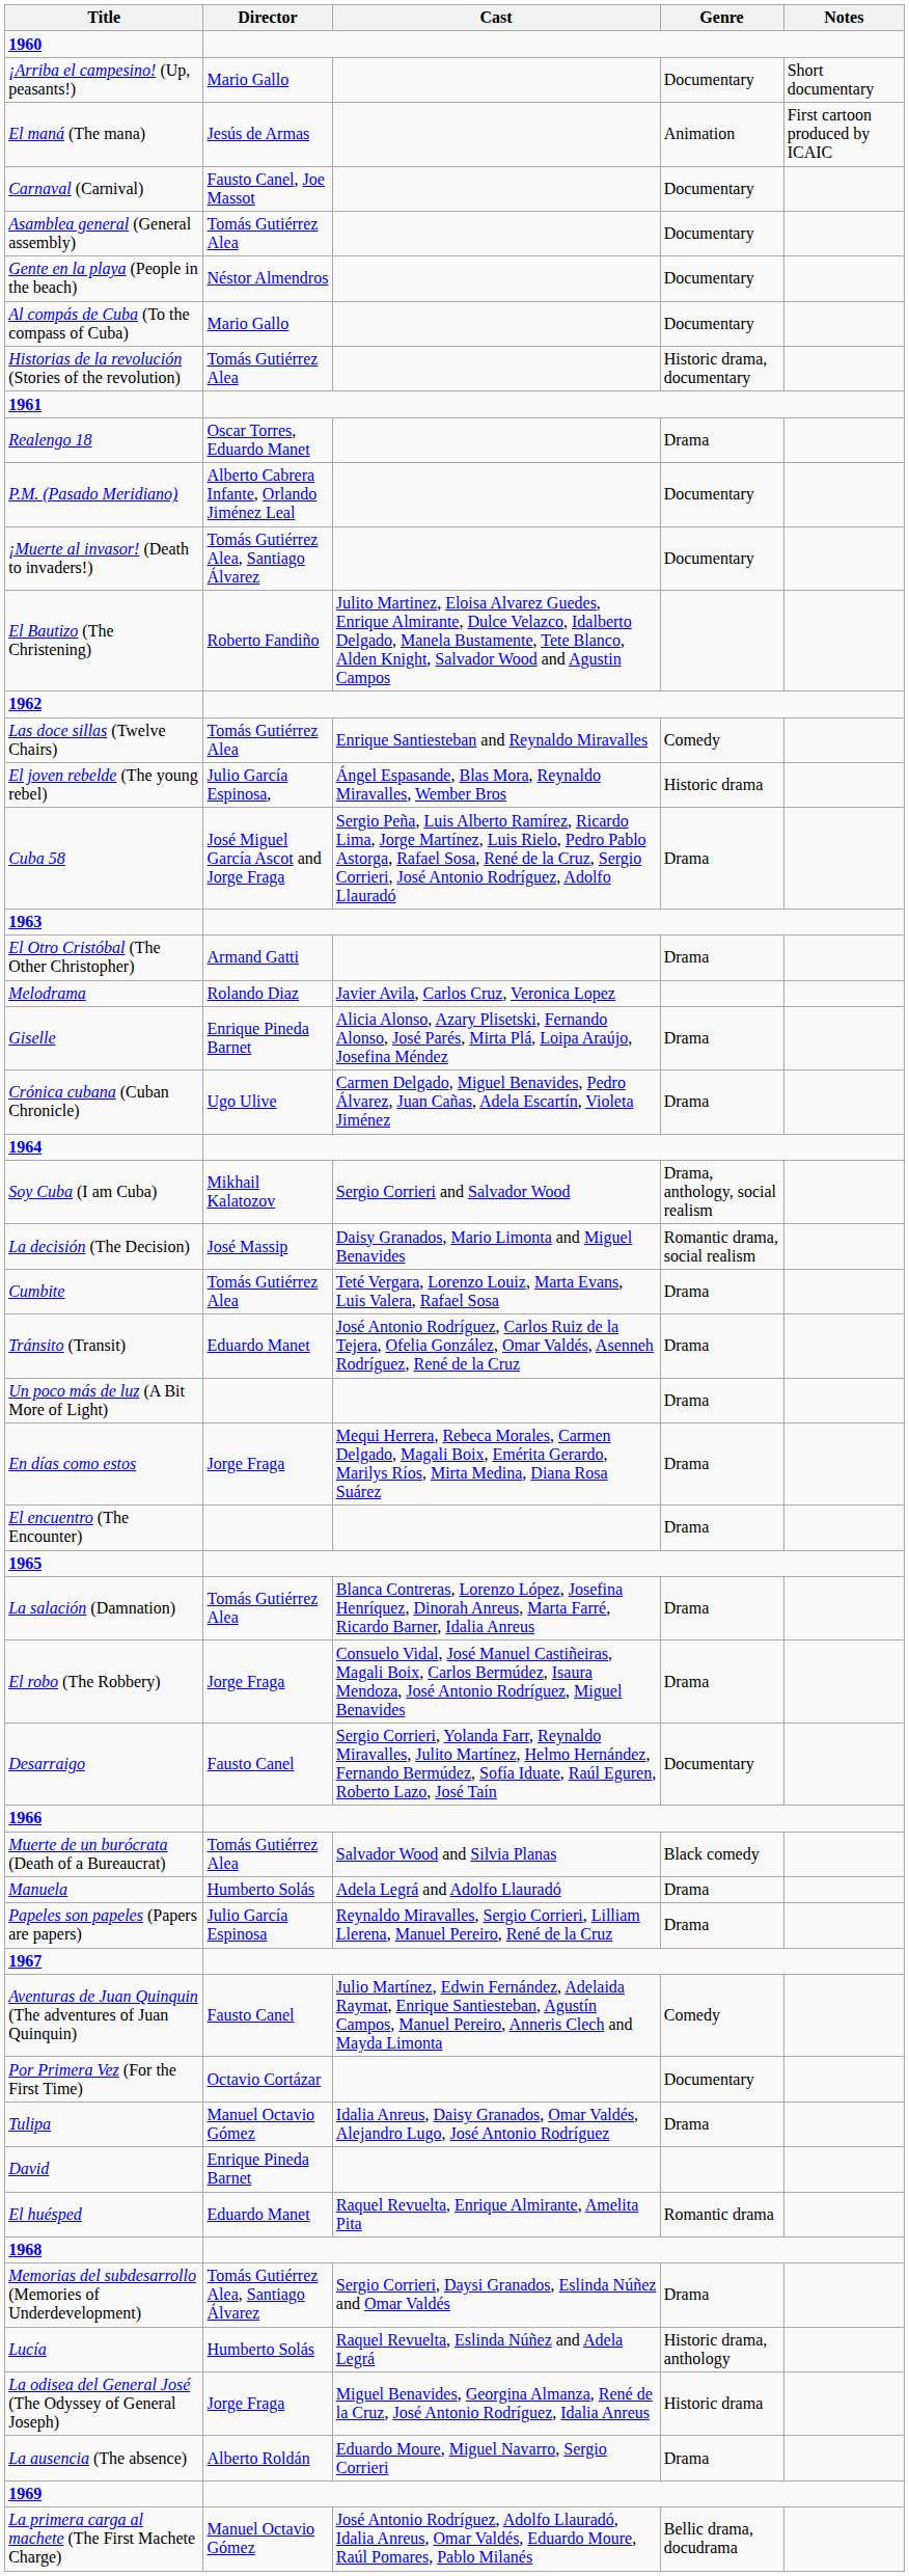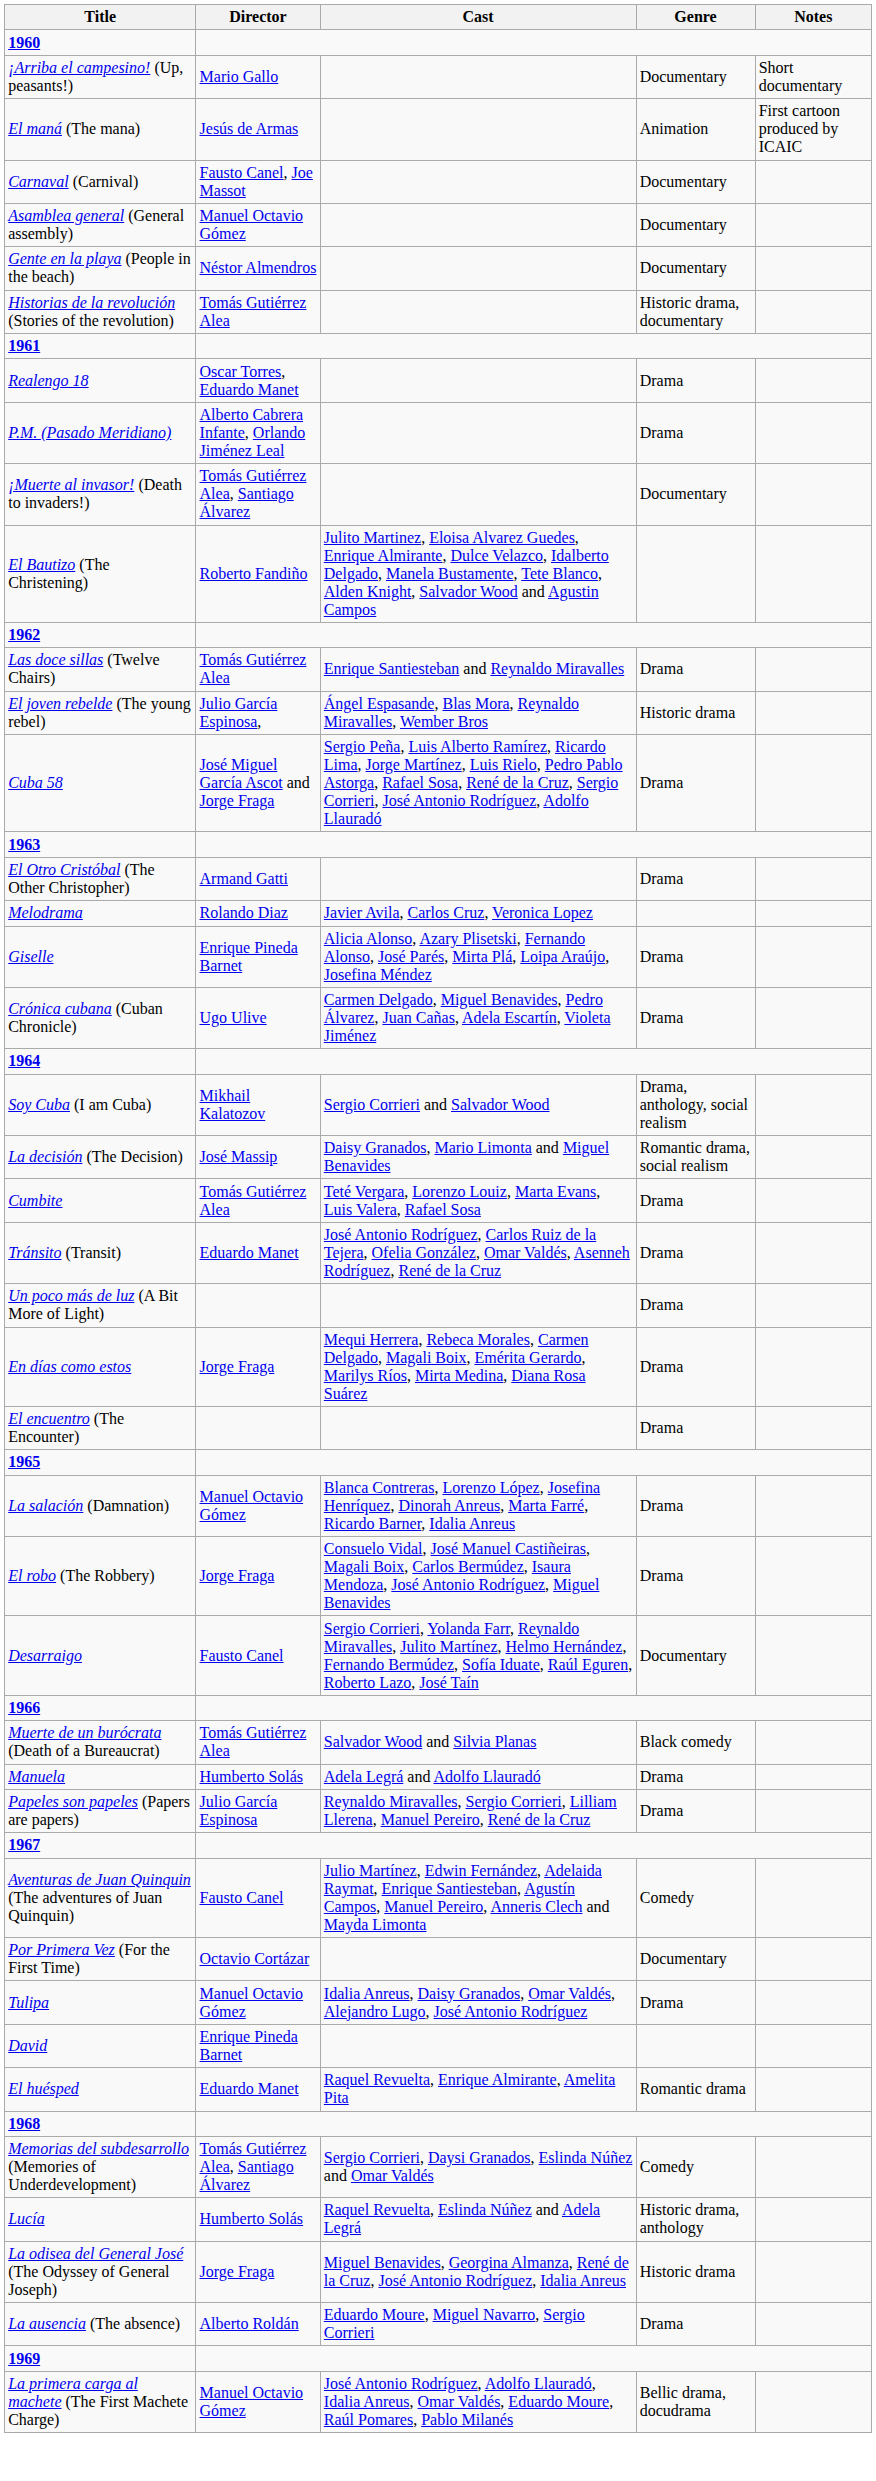 <table class="wikitable">
 <tr>
 <th>Title</th>
 <th>Director</th>
 <th>Cast</th>
 <th>Genre</th>
 <th>Notes</th>
 </tr>
 <tr>
 <td><strong><a href='#'>1960</a></strong></td>
 </tr>
 <tr>
 <td><em><a href='#'>¡Arriba el campesino!</a></em> (Up, peasants!)</td>
 <td><a href='#'>Mario Gallo</a></td>
 <td></td>
 <td>Documentary</td>
 <td>Short documentary</td>
 </tr>
 <tr>
 <td><em><a href='#'>El maná</a></em> (The mana)</td>
 <td><a href='#'>Jesús de Armas</a></td>
 <td></td>
 <td>Animation</td>
 <td>First cartoon produced by ICAIC</td>
 </tr>
 <tr>
 <td><em><a href='#'>Carnaval</a></em> (Carnival)</td>
 <td><a href='#'>Fausto Canel</a>, <a href='#'>Joe Massot</a></td>
 <td></td>
 <td>Documentary</td>
 <td></td>
 </tr>
 <tr>
 <td><em><a href='#'>Asamblea general</a></em> (General assembly)</td>
-<td><a href='#'>Tomás Gutiérrez Alea</a></td>
+<td><a href='#'>Manuel Octavio Gómez</a></td>
 <td></td>
 <td>Documentary</td>
 <td></td>
 </tr>
 <tr>
 <td><em><a href='#'>Gente en la playa</a></em> (People in the beach)</td>
 <td><a href='#'>Néstor Almendros</a></td>
-<td></td>
-<td>Documentary</td>
-<td></td>
-</tr>
-<tr>
-<td><em><a href='#'>Al compás de Cuba</a></em> (To the compass of Cuba)</td>
-<td><a href='#'>Mario Gallo</a></td>
 <td></td>
 <td>Documentary</td>
 <td></td>
 </tr>
 <tr>
 <td><em><a href='#'>Historias de la revolución</a></em> (Stories of the revolution)</td>
 <td><a href='#'>Tomás Gutiérrez Alea</a></td>
 <td></td>
 <td>Historic drama, documentary</td>
 <td></td>
 </tr>
 <tr>
 <td><strong><a href='#'>1961</a></strong></td>
 </tr>
 <tr>
 <td><em><a href='#'>Realengo 18</a></em></td>
 <td><a href='#'>Oscar Torres</a>, <a href='#'>Eduardo Manet</a></td>
 <td></td>
 <td>Drama</td>
 <td></td>
 </tr>
 <tr>
 <td><em><a href='#'>P.M. (Pasado Meridiano)</a></em></td>
 <td><a href='#'>Alberto Cabrera Infante</a>, <a href='#'>Orlando Jiménez Leal</a></td>
 <td></td>
-<td>Documentary</td>
+<td>Drama</td>
 <td></td>
 </tr>
 <tr>
 <td><em><a href='#'>¡Muerte al invasor!</a></em> (Death to invaders!)</td>
 <td><a href='#'>Tomás Gutiérrez Alea</a>, <a href='#'>Santiago Álvarez</a></td>
 <td></td>
 <td>Documentary</td>
 <td></td>
 </tr>
 <tr>
 <td><em><a href='#'>El Bautizo</a></em> (The Christening)</td>
 <td><a href='#'>Roberto Fandiño</a></td>
 <td><a href='#'>Julito Martinez</a>, <a href='#'>Eloisa Alvarez Guedes</a>, <a href='#'>Enrique Almirante</a>, <a href='#'>Dulce Velazco</a>, <a href='#'>Idalberto Delgado</a>, <a href='#'>Manela Bustamente</a>, <a href='#'>Tete Blanco</a>, <a href='#'>Alden Knight</a>, <a href='#'>Salvador Wood</a> and <a href='#'>Agustin Campos</a></td>
 <td></td>
 <td></td>
 </tr>
 <tr>
 <td><strong><a href='#'>1962</a></strong></td>
 </tr>
 <tr>
 <td><em><a href='#'>Las doce sillas</a></em> (Twelve Chairs)</td>
 <td><a href='#'>Tomás Gutiérrez Alea</a></td>
 <td><a href='#'>Enrique Santiesteban</a> and <a href='#'>Reynaldo Miravalles</a></td>
-<td>Comedy</td>
+<td>Drama</td>
 <td></td>
 </tr>
 <tr>
 <td><em><a href='#'>El joven rebelde</a></em> (The young rebel)</td>
 <td><a href='#'>Julio García Espinosa</a>,</td>
 <td><a href='#'>Ángel Espasande</a>, <a href='#'>Blas Mora</a>, <a href='#'>Reynaldo Miravalles</a>, <a href='#'>Wember Bros</a></td>
 <td>Historic drama</td>
 <td></td>
 </tr>
 <tr>
 <td><em><a href='#'>Cuba 58</a></em></td>
 <td><a href='#'>José Miguel García Ascot</a> and <a href='#'>Jorge Fraga</a></td>
 <td><a href='#'>Sergio Peña</a>, <a href='#'>Luis Alberto Ramírez</a>, <a href='#'>Ricardo Lima</a>, <a href='#'>Jorge Martínez</a>, <a href='#'>Luis Rielo</a>, <a href='#'>Pedro Pablo Astorga</a>, <a href='#'>Rafael Sosa</a>, <a href='#'>René de la Cruz</a>, <a href='#'>Sergio Corrieri</a>, <a href='#'>José Antonio Rodríguez</a>, <a href='#'>Adolfo Llauradó</a></td>
 <td>Drama</td>
 <td></td>
 </tr>
 <tr>
 <td><strong><a href='#'>1963</a></strong></td>
 </tr>
 <tr>
 <td><em><a href='#'>El Otro Cristóbal</a></em> (The Other Christopher)</td>
 <td><a href='#'>Armand Gatti</a></td>
 <td></td>
 <td>Drama</td>
 <td></td>
 </tr>
 <tr>
 <td><em><a href='#'>Melodrama</a></em></td>
 <td><a href='#'>Rolando Diaz</a></td>
 <td><a href='#'>Javier Avila</a>, <a href='#'>Carlos Cruz</a>, <a href='#'>Veronica Lopez</a></td>
 <td></td>
 <td></td>
 </tr>
 <tr>
 <td><em><a href='#'>Giselle</a></em></td>
 <td><a href='#'>Enrique Pineda Barnet</a></td>
 <td><a href='#'>Alicia Alonso</a>, <a href='#'>Azary Plisetski</a>, <a href='#'>Fernando Alonso</a>, <a href='#'>José Parés</a>, <a href='#'>Mirta Plá</a>, <a href='#'>Loipa Araújo</a>, <a href='#'>Josefina Méndez</a></td>
 <td>Drama</td>
 <td></td>
 </tr>
 <tr>
 <td><em><a href='#'>Crónica cubana</a></em> (Cuban Chronicle)</td>
 <td><a href='#'>Ugo Ulive</a></td>
 <td><a href='#'>Carmen Delgado</a>, <a href='#'>Miguel Benavides</a>, <a href='#'>Pedro Álvarez</a>, <a href='#'>Juan Cañas</a>, <a href='#'>Adela Escartín</a>, <a href='#'>Violeta Jiménez</a></td>
 <td>Drama</td>
 <td></td>
 </tr>
 <tr>
 <td><strong><a href='#'>1964</a></strong></td>
 </tr>
 <tr>
 <td><em><a href='#'>Soy Cuba</a></em> (I am Cuba)</td>
 <td><a href='#'>Mikhail Kalatozov</a></td>
 <td><a href='#'>Sergio Corrieri</a> and <a href='#'>Salvador Wood</a></td>
 <td>Drama, anthology, social realism</td>
 <td></td>
 </tr>
 <tr>
 <td><em><a href='#'>La decisión</a></em> (The Decision)</td>
 <td><a href='#'>José Massip</a></td>
 <td><a href='#'>Daisy Granados</a>, <a href='#'>Mario Limonta</a> and <a href='#'>Miguel Benavides</a></td>
 <td>Romantic drama, social realism</td>
 <td></td>
 </tr>
 <tr>
 <td><em><a href='#'>Cumbite</a></em></td>
 <td><a href='#'>Tomás Gutiérrez Alea</a></td>
 <td><a href='#'>Teté Vergara</a>, <a href='#'>Lorenzo Louiz</a>, <a href='#'>Marta Evans</a>, <a href='#'>Luis Valera</a>, <a href='#'>Rafael Sosa</a></td>
 <td>Drama</td>
 <td></td>
 </tr>
 <tr>
 <td><em><a href='#'>Tránsito</a></em> (Transit)</td>
 <td><a href='#'>Eduardo Manet</a></td>
 <td><a href='#'>José Antonio Rodríguez</a>, <a href='#'>Carlos Ruiz de la Tejera</a>, <a href='#'>Ofelia González</a>, <a href='#'>Omar Valdés</a>, <a href='#'>Asenneh Rodríguez</a>, <a href='#'>René de la Cruz</a></td>
 <td>Drama</td>
 <td></td>
 </tr>
 <tr>
 <td><em><a href='#'>Un poco más de luz</a></em> (A Bit More of Light)</td>
 <td></td>
 <td></td>
 <td>Drama</td>
 <td></td>
 </tr>
 <tr>
 <td><em><a href='#'>En días como estos</a></em></td>
 <td><a href='#'>Jorge Fraga</a></td>
 <td><a href='#'>Mequi Herrera</a>, <a href='#'>Rebeca Morales</a>, <a href='#'>Carmen Delgado</a>, <a href='#'>Magali Boix</a>, <a href='#'>Emérita Gerardo</a>, <a href='#'>Marilys Ríos</a>, <a href='#'>Mirta Medina</a>, <a href='#'>Diana Rosa Suárez</a></td>
 <td>Drama</td>
 <td></td>
 </tr>
 <tr>
 <td><em><a href='#'>El encuentro</a></em> (The Encounter)</td>
 <td></td>
 <td></td>
 <td>Drama</td>
 <td></td>
 </tr>
 <tr>
 <td><strong><a href='#'>1965</a></strong></td>
 </tr>
 <tr>
 <td><em><a href='#'>La salación</a></em> (Damnation)</td>
-<td><a href='#'>Tomás Gutiérrez Alea</a></td>
+<td><a href='#'>Manuel Octavio Gómez</a></td>
 <td><a href='#'>Blanca Contreras</a>, <a href='#'>Lorenzo López</a>, <a href='#'>Josefina Henríquez</a>, <a href='#'>Dinorah Anreus</a>, <a href='#'>Marta Farré</a>, <a href='#'>Ricardo Barner</a>, <a href='#'>Idalia Anreus</a></td>
 <td>Drama</td>
 <td></td>
 </tr>
 <tr>
 <td><em><a href='#'>El robo</a></em> (The Robbery)</td>
 <td><a href='#'>Jorge Fraga</a></td>
 <td><a href='#'>Consuelo Vidal</a>, <a href='#'>José Manuel Castiñeiras</a>, <a href='#'>Magali Boix</a>, <a href='#'>Carlos Bermúdez</a>, <a href='#'>Isaura Mendoza</a>, <a href='#'>José Antonio Rodríguez</a>, <a href='#'>Miguel Benavides</a></td>
 <td>Drama</td>
 <td></td>
 </tr>
 <tr>
 <td><em><a href='#'>Desarraigo</a></em></td>
 <td><a href='#'>Fausto Canel</a></td>
 <td><a href='#'>Sergio Corrieri</a>, <a href='#'>Yolanda Farr</a>, <a href='#'>Reynaldo Miravalles</a>, <a href='#'>Julito Martínez</a>, <a href='#'>Helmo Hernández</a>, <a href='#'>Fernando Bermúdez</a>, <a href='#'>Sofía Iduate</a>, <a href='#'>Raúl Eguren</a>, <a href='#'>Roberto Lazo</a>, <a href='#'>José Taín</a></td>
 <td>Documentary</td>
 <td></td>
 </tr>
 <tr>
 <td><strong><a href='#'>1966</a></strong></td>
 </tr>
 <tr>
 <td><em><a href='#'>Muerte de un burócrata</a></em> (Death of a Bureaucrat)</td>
 <td><a href='#'>Tomás Gutiérrez Alea</a></td>
 <td><a href='#'>Salvador Wood</a> and <a href='#'>Silvia Planas</a></td>
 <td>Black comedy</td>
 <td></td>
 </tr>
 <tr>
 <td><em><a href='#'>Manuela</a></em></td>
 <td><a href='#'>Humberto Solás</a></td>
 <td><a href='#'>Adela Legrá</a> and <a href='#'>Adolfo Llauradó</a></td>
 <td>Drama</td>
 <td></td>
 </tr>
 <tr>
 <td><em><a href='#'>Papeles son papeles</a></em> (Papers are papers)</td>
 <td><a href='#'>Julio García Espinosa</a></td>
 <td><a href='#'>Reynaldo Miravalles</a>, <a href='#'>Sergio Corrieri</a>, <a href='#'>Lilliam Llerena</a>, <a href='#'>Manuel Pereiro</a>, <a href='#'>René de la Cruz</a></td>
 <td>Drama</td>
 <td></td>
 </tr>
 <tr>
 <td><strong><a href='#'>1967</a></strong></td>
 </tr>
 <tr>
 <td><em><a href='#'>Aventuras de Juan Quinquin</a></em> (The adventures of Juan Quinquin)</td>
 <td><a href='#'>Fausto Canel</a></td>
 <td><a href='#'>Julio Martínez</a>, <a href='#'>Edwin Fernández</a>, <a href='#'>Adelaida Raymat</a>, <a href='#'>Enrique Santiesteban</a>, <a href='#'>Agustín Campos</a>, <a href='#'>Manuel Pereiro</a>, <a href='#'>Anneris Clech</a> and <a href='#'>Mayda Limonta</a></td>
 <td>Comedy</td>
 <td></td>
 </tr>
 <tr>
 <td><em><a href='#'>Por Primera Vez</a></em> (For the First Time)</td>
 <td><a href='#'>Octavio Cortázar</a></td>
 <td></td>
 <td>Documentary</td>
 <td></td>
 </tr>
 <tr>
 <td><em><a href='#'>Tulipa</a></em></td>
 <td><a href='#'>Manuel Octavio Gómez</a></td>
 <td><a href='#'>Idalia Anreus</a>, <a href='#'>Daisy Granados</a>, <a href='#'>Omar Valdés</a>, <a href='#'>Alejandro Lugo</a>, <a href='#'>José Antonio Rodríguez</a></td>
 <td>Drama</td>
 <td></td>
 </tr>
 <tr>
 <td><em><a href='#'>David</a></em></td>
 <td><a href='#'>Enrique Pineda Barnet</a></td>
 <td></td>
 <td></td>
 <td></td>
 </tr>
 <tr>
 <td><em><a href='#'>El huésped</a></em></td>
 <td><a href='#'>Eduardo Manet</a></td>
 <td><a href='#'>Raquel Revuelta</a>, <a href='#'>Enrique Almirante</a>, <a href='#'>Amelita Pita</a></td>
 <td>Romantic drama</td>
 <td></td>
 </tr>
 <tr>
 <td><strong><a href='#'>1968</a></strong></td>
 </tr>
 <tr>
 <td><em><a href='#'>Memorias del subdesarrollo</a></em> (Memories of Underdevelopment)</td>
 <td><a href='#'>Tomás Gutiérrez Alea</a>, <a href='#'>Santiago Álvarez</a></td>
 <td><a href='#'>Sergio Corrieri</a>, <a href='#'>Daysi Granados</a>, <a href='#'>Eslinda Núñez</a> and <a href='#'>Omar Valdés</a></td>
-<td>Drama</td>
+<td>Comedy</td>
 <td></td>
 </tr>
 <tr>
 <td><em><a href='#'>Lucía</a></em></td>
 <td><a href='#'>Humberto Solás</a></td>
 <td><a href='#'>Raquel Revuelta</a>, <a href='#'>Eslinda Núñez</a> and <a href='#'>Adela Legrá</a></td>
 <td>Historic drama, anthology</td>
 <td></td>
 </tr>
 <tr>
 <td><em><a href='#'>La odisea del General José</a></em> (The Odyssey of General Joseph)</td>
 <td><a href='#'>Jorge Fraga</a></td>
 <td><a href='#'>Miguel Benavides</a>, <a href='#'>Georgina Almanza</a>, <a href='#'>René de la Cruz</a>, <a href='#'>José Antonio Rodríguez</a>, <a href='#'>Idalia Anreus</a></td>
 <td>Historic drama</td>
 <td></td>
 </tr>
 <tr>
 <td><em><a href='#'>La ausencia</a></em> (The absence)</td>
 <td><a href='#'>Alberto Roldán</a></td>
 <td><a href='#'>Eduardo Moure</a>, <a href='#'>Miguel Navarro</a>, <a href='#'>Sergio Corrieri</a></td>
 <td>Drama</td>
 <td></td>
 </tr>
 <tr>
 <td><strong><a href='#'>1969</a></strong></td>
 </tr>
 <tr>
 <td><em><a href='#'>La primera carga al machete</a></em> (The First Machete Charge)</td>
 <td><a href='#'>Manuel Octavio Gómez</a></td>
 <td><a href='#'>José Antonio Rodríguez</a>, <a href='#'>Adolfo Llauradó</a>, <a href='#'>Idalia Anreus</a>, <a href='#'>Omar Valdés</a>, <a href='#'>Eduardo Moure</a>, <a href='#'>Raúl Pomares</a>, <a href='#'>Pablo Milanés</a></td>
 <td>Bellic drama, docudrama</td>
 <td></td>
 </tr>
 </table>
